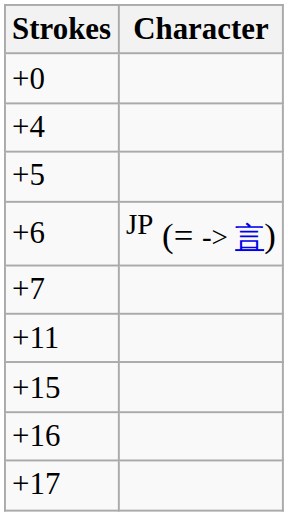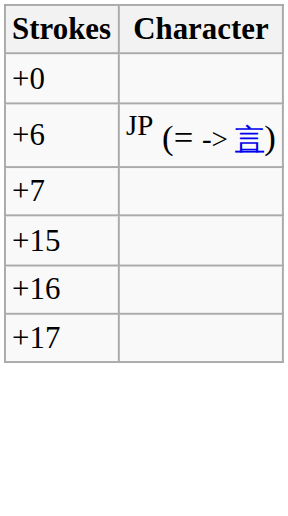 <table class="wikitable">
 <tr>
 <th>Strokes</th>
 <th>Character</th>
 </tr>
 <tr --->
 <td>+0</td>
 <td style="font-size: large;"></td>
 </tr>
 <tr --->
-<td>+4</td>
-<td style="font-size: large;"></td>
-</tr>
-<tr --->
-<td>+5</td>
-<td style="font-size: large;"></td>
-</tr>
-<tr --->
 <td>+6</td>
 <td style="font-size: large;"><sup>JP</sup> (= <small>-> <a href='#'>言</a></small>) </td>
 </tr>
 <tr --->
 <td>+7</td>
 <td style="font-size: large;"> </td>
-</tr>
-<tr --->
-<td>+11</td>
-<td style="font-size: large;"></td>
 </tr>
 <tr --->
 <td>+15</td>
 <td style="font-size: large;"></td>
 </tr>
 <tr --->
 <td>+16</td>
 <td style="font-size: large;"> </td>
 </tr>
 <tr --->
 <td>+17</td>
 <td style="font-size: large;"></td>
 </tr>
 </table>
